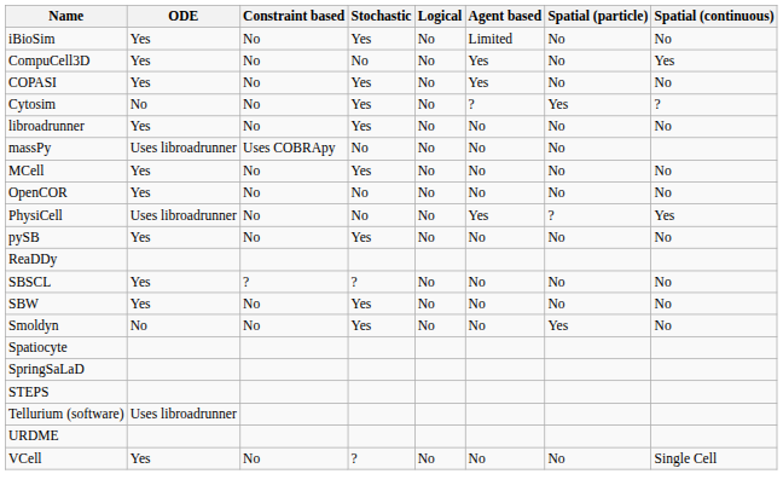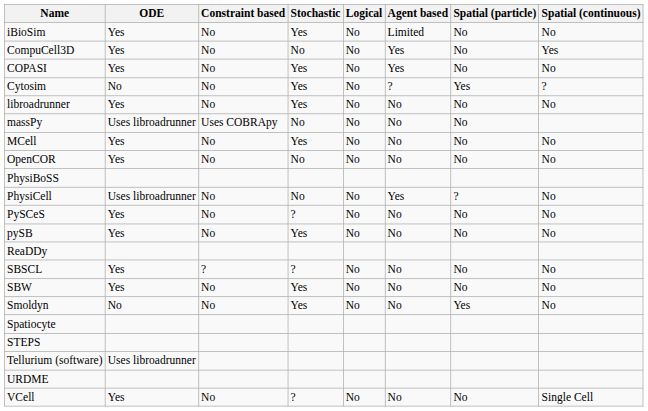 <table class="wikitable">
 <tr>
 <th>Name</th>
 <th>ODE</th>
 <th>Constraint based</th>
 <th>Stochastic</th>
 <th>Logical</th>
 <th>Agent based</th>
 <th>Spatial (particle)</th>
 <th>Spatial (continuous)</th>
 </tr>
 <tr>
 <td>iBioSim</td>
 <td>Yes</td>
 <td>No</td>
 <td>Yes</td>
 <td>No</td>
 <td>Limited</td>
 <td>No</td>
 <td>No</td>
 </tr>
 <tr>
 <td>CompuCell3D</td>
 <td>Yes</td>
 <td>No</td>
 <td>No</td>
 <td>No</td>
 <td>Yes</td>
 <td>No</td>
 <td>Yes</td>
 </tr>
 <tr>
 <td>COPASI</td>
 <td>Yes</td>
 <td>No</td>
 <td>Yes</td>
 <td>No</td>
 <td>Yes</td>
 <td>No</td>
 <td>No</td>
 </tr>
 <tr>
 <td>Cytosim</td>
 <td>No</td>
 <td>No</td>
 <td>Yes</td>
 <td>No</td>
 <td>?</td>
 <td>Yes</td>
 <td>?</td>
 </tr>
 <tr>
 <td>libroadrunner</td>
 <td>Yes</td>
 <td>No</td>
 <td>Yes</td>
 <td>No</td>
 <td>No</td>
 <td>No</td>
 <td>No</td>
 </tr>
 <tr>
 <td>massPy</td>
 <td>Uses libroadrunner</td>
 <td>Uses COBRApy</td>
 <td>No</td>
 <td>No</td>
 <td>No</td>
 <td>No</td>
 </tr>
 <tr>
 <td>MCell</td>
 <td>Yes</td>
 <td>No</td>
 <td>Yes</td>
 <td>No</td>
 <td>No</td>
 <td>No</td>
 <td>No</td>
 </tr>
 <tr>
 <td>OpenCOR</td>
 <td>Yes</td>
 <td>No</td>
 <td>No</td>
 <td>No</td>
 <td>No</td>
 <td>No</td>
 <td>No</td>
 </tr>
 <tr>
+<td>PhysiBoSS</td>
+<td></td>
+<td></td>
+<td></td>
+<td></td>
+<td></td>
+<td></td>
+<td></td>
+</tr>
+<tr>
 <td>PhysiCell</td>
 <td>Uses libroadrunner</td>
 <td>No</td>
 <td>No</td>
 <td>No</td>
 <td>Yes</td>
 <td>?</td>
+<td>No</td>
+</tr>
+<tr>
+<td>PySCeS</td>
 <td>Yes</td>
+<td>No</td>
+<td>?</td>
+<td>No</td>
+<td>No</td>
+<td>No</td>
+<td>No</td>
 </tr>
 <tr>
 <td>pySB</td>
 <td>Yes</td>
 <td>No</td>
 <td>Yes</td>
 <td>No</td>
 <td>No</td>
 <td>No</td>
 <td>No</td>
 </tr>
 <tr>
 <td>ReaDDy</td>
 <td></td>
 <td></td>
 <td></td>
 <td></td>
 <td></td>
 <td></td>
 <td></td>
 </tr>
 <tr>
 <td>SBSCL</td>
 <td>Yes</td>
 <td>?</td>
 <td>?</td>
 <td>No</td>
 <td>No</td>
 <td>No</td>
 <td>No</td>
 </tr>
 <tr>
 <td>SBW</td>
 <td>Yes</td>
 <td>No</td>
 <td>Yes</td>
 <td>No</td>
 <td>No</td>
 <td>No</td>
 <td>No</td>
 </tr>
 <tr>
 <td>Smoldyn</td>
 <td>No</td>
 <td>No</td>
 <td>Yes</td>
 <td>No</td>
 <td>No</td>
 <td>Yes</td>
 <td>No</td>
 </tr>
 <tr>
 <td>Spatiocyte</td>
 <td></td>
 <td></td>
 <td></td>
 <td></td>
 <td></td>
 <td></td>
 <td></td>
 </tr>
 <tr>
-<td>SpringSaLaD</td>
-<td></td>
-<td></td>
-<td></td>
-<td></td>
-<td></td>
-<td></td>
-<td></td>
-</tr>
-<tr>
 <td>STEPS</td>
 <td></td>
 <td></td>
 <td></td>
 <td></td>
 <td></td>
 <td></td>
 <td></td>
 </tr>
 <tr>
 <td>Tellurium (software)</td>
 <td>Uses libroadrunner</td>
 <td></td>
 <td></td>
 <td></td>
 <td></td>
 <td></td>
 <td></td>
 </tr>
 <tr>
 <td>URDME</td>
 <td></td>
 <td></td>
 <td></td>
 <td></td>
 <td></td>
 <td></td>
 <td></td>
 </tr>
 <tr>
 <td>VCell</td>
 <td>Yes</td>
 <td>No</td>
 <td>?</td>
 <td>No</td>
 <td>No</td>
 <td>No</td>
 <td>Single Cell</td>
 </tr>
 </table>
